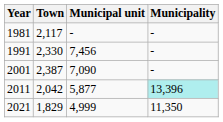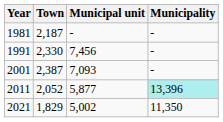 <table class=wikitable>
 <tr>
 <th>Year</th>
 <th>Town</th>
 <th>Municipal unit</th>
 <th>Municipality</th>
 </tr>
 <tr>
 <td>1981</td>
-<td>2,117</td>
+<td>2,187</td>
 <td>-</td>
 <td>-</td>
 </tr>
 <tr>
 <td>1991</td>
 <td>2,330</td>
 <td>7,456</td>
 <td>-</td>
 </tr>
 <tr>
 <td>2001</td>
 <td>2,387</td>
-<td>7,090</td>
+<td>7,093</td>
 <td>-</td>
 </tr>
 <tr>
 <td>2011</td>
-<td>2,042</td>
+<td>2,052</td>
 <td>5,877</td>
 <td style="background: paleturquoise;">13,396</td>
 </tr>
 <tr>
 <td>2021</td>
 <td>1,829</td>
-<td>4,999</td>
+<td>5,002</td>
 <td>11,350</td>
 </tr>
 </table>
